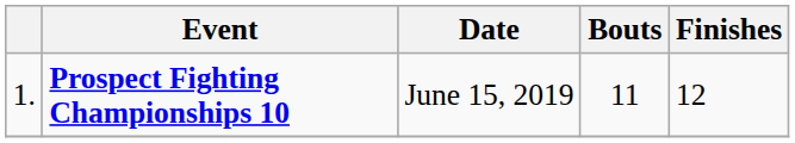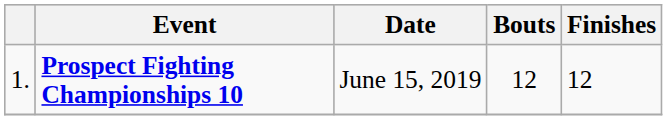 <table class=wikitable>
 <tr>
 <th></th>
 <th width=180>Event</th>
 <th>Date</th>
 <th>Bouts</th>
 <th>Finishes</th>
 </tr>
 <tr>
 <td>1.</td>
 <td><strong><a href='#'>Prospect Fighting Championships 10</a></strong></td>
 <td>June 15, 2019</td>
-<td style="text-align:center;">11</td>
+<td style="text-align:center;">12</td>
 <td>12</td>
 </tr>
 <tr>
 </tr>
 </table>
